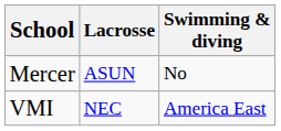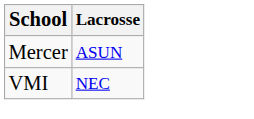 <table class="wikitable">
 <tr>
 <th><big>School</big></th>
 <th>Lacrosse</th>
-<th>Swimming &<br>diving</th>
 </tr>
 <tr>
 <td><big>Mercer</big></td>
 <td><a href='#'>ASUN</a></td>
-<td>No</td>
 </tr>
 <tr>
 <td><big>VMI</big></td>
 <td><a href='#'>NEC</a></td>
-<td><a href='#'>America East</a></td>
 </tr>
 </table>
